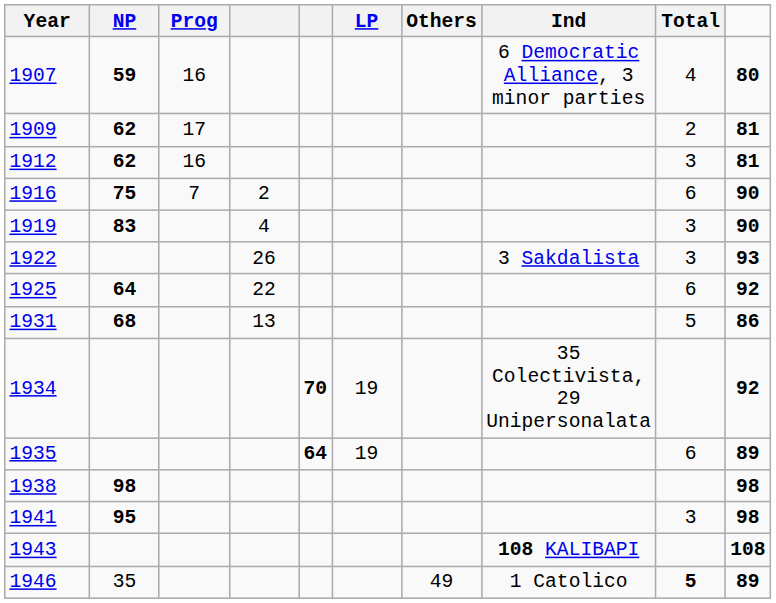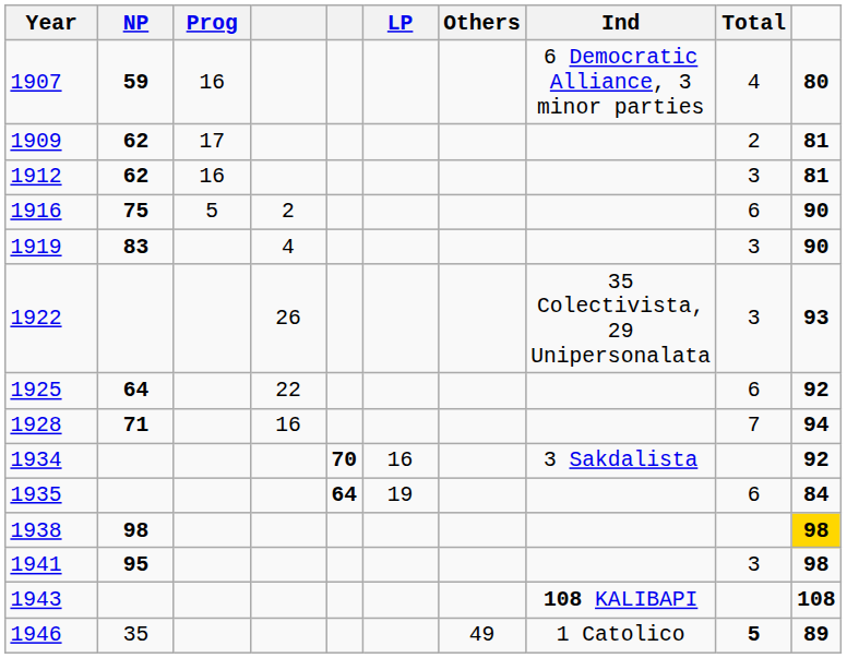 <table class="wikitable" style="text-align:center;">
 <tr>
 <th width=50px>Year</th>
 <th width=40px><a href='#'>NP</a></th>
 <th width=40px><a href='#'>Prog</a></th>
 <th width=40px></th>
 <th></th>
 <th width=40px><a href='#'>LP</a></th>
 <th>Others</th>
 <th width=40px>Ind</th>
 <th width=40px>Total</th>
 </tr>
 <tr>
 <td align="left"><a href='#'>1907</a></td>
 <td><strong>59</strong></td>
 <td>16</td>
 <td></td>
 <td></td>
 <td></td>
 <td></td>
 <td>6 <a href='#'>Democratic Alliance</a>, 3 minor parties</td>
 <td>4</td>
 <td><strong>80</strong></td>
 </tr>
 <tr>
 <td align="left"><a href='#'>1909</a></td>
 <td><strong>62</strong></td>
 <td>17</td>
 <td></td>
 <td></td>
 <td></td>
 <td></td>
 <td></td>
 <td>2</td>
 <td><strong>81</strong></td>
 </tr>
 <tr>
 <td align="left"><a href='#'>1912</a></td>
 <td><strong>62</strong></td>
 <td>16</td>
 <td></td>
 <td></td>
 <td></td>
 <td></td>
 <td></td>
 <td>3</td>
 <td><strong>81</strong></td>
 </tr>
 <tr>
 <td align="left"><a href='#'>1916</a></td>
 <td><strong>75</strong></td>
-<td>7</td>
+<td>5</td>
 <td>2</td>
 <td></td>
 <td></td>
 <td></td>
 <td></td>
 <td>6</td>
 <td><strong>90</strong></td>
 </tr>
 <tr>
 <td align="left"><a href='#'>1919</a></td>
 <td><strong>83</strong></td>
 <td></td>
 <td>4</td>
 <td></td>
 <td></td>
 <td></td>
 <td></td>
 <td>3</td>
 <td><strong>90</strong></td>
 </tr>
 <tr>
 <td align="left"><a href='#'>1922</a></td>
 <td></td>
 <td></td>
 <td>26</td>
 <td></td>
 <td></td>
 <td></td>
-<td>3 <a href='#'>Sakdalista</a></td>
+<td>35 Colectivista, 29 Unipersonalata</td>
 <td>3</td>
 <td><strong>93</strong></td>
 </tr>
 <tr>
 <td align="left"><a href='#'>1925</a></td>
 <td><strong>64</strong></td>
 <td></td>
 <td>22</td>
 <td></td>
 <td></td>
 <td></td>
 <td></td>
 <td>6</td>
 <td><strong>92</strong></td>
 </tr>
 <tr>
-<td align="left"><a href='#'>1931</a></td>
-<td><strong>68</strong></td>
+<td align="left"><a href='#'>1928</a></td>
+<td><strong>71</strong></td>
 <td></td>
-<td>13</td>
+<td>16</td>
 <td></td>
 <td></td>
 <td></td>
 <td></td>
-<td>5</td>
-<td><strong>86</strong></td>
+<td>7</td>
+<td><strong>94</strong></td>
 </tr>
 <tr>
 <td align="left"><a href='#'>1934</a></td>
 <td></td>
 <td></td>
 <td></td>
 <td><strong>70</strong></td>
-<td>19</td>
+<td>16</td>
 <td></td>
-<td>35 Colectivista, 29 Unipersonalata</td>
+<td>3 <a href='#'>Sakdalista</a></td>
 <td></td>
 <td><strong>92</strong></td>
 </tr>
 <tr>
 <td align="left"><a href='#'>1935</a></td>
 <td></td>
 <td></td>
 <td></td>
 <td><strong>64</strong></td>
 <td>19</td>
 <td></td>
 <td></td>
 <td>6</td>
-<td><strong>89</strong></td>
+<td><strong>84</strong></td>
 </tr>
 <tr>
 <td align="left"><a href='#'>1938</a></td>
 <td><strong>98</strong></td>
 <td></td>
 <td></td>
 <td></td>
 <td></td>
 <td></td>
 <td></td>
 <td></td>
-<td><strong>98</strong></td>
+<td style="background: gold;"><strong>98</strong></td>
 </tr>
 <tr>
 <td align="left"><a href='#'>1941</a></td>
 <td><strong>95</strong></td>
 <td></td>
 <td></td>
 <td></td>
 <td></td>
 <td></td>
 <td></td>
 <td>3</td>
 <td><strong>98</strong></td>
 </tr>
 <tr>
 <td align="left"><a href='#'>1943</a></td>
 <td></td>
 <td></td>
 <td></td>
 <td></td>
 <td></td>
 <td></td>
 <td><strong>108</strong> <a href='#'>KALIBAPI</a></td>
 <td></td>
 <td><strong>108</strong></td>
 </tr>
 <tr>
 <td align="left"><a href='#'>1946</a></td>
 <td>35</td>
 <td></td>
 <td></td>
 <td></td>
 <td></td>
 <td>49</td>
 <td>1 Catolico</td>
 <td><strong>5</strong></td>
 <td><strong>89</strong></td>
 </tr>
 </table>
